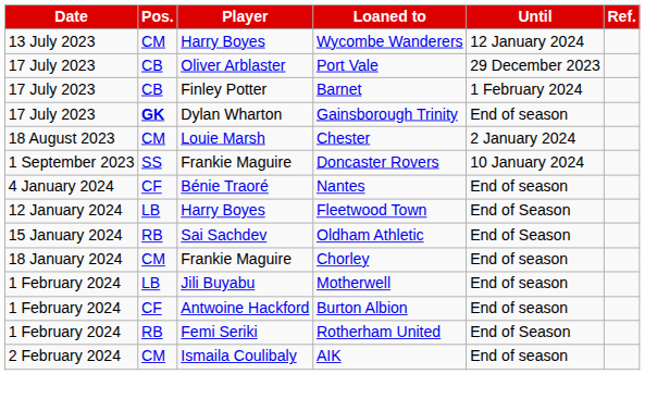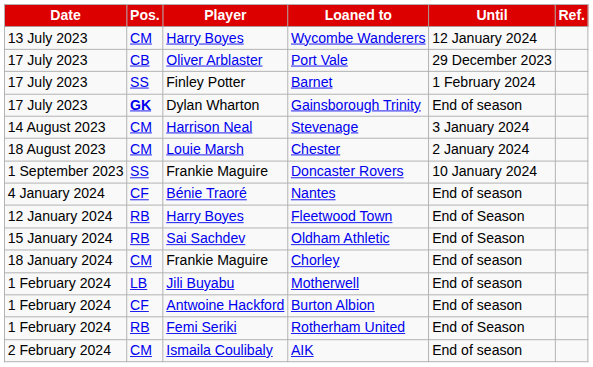 <table class="wikitable plainrowheaders sortable">
 <tr>
 <th style="background:#DD0000; color:#FFFFFF; ">Date</th>
 <th style="background:#DD0000; color:#FFFFFF; ">Pos.</th>
 <th style="background:#DD0000; color:#FFFFFF; ">Player</th>
 <th style="background:#DD0000; color:#FFFFFF; ">Loaned to</th>
 <th style="background:#DD0000; color:#FFFFFF; ">Until</th>
 <th style="background:#DD0000; color:#FFFFFF; ">Ref.</th>
 </tr>
 <tr>
 <td>13 July 2023</td>
 <td><a href='#'>CM</a></td>
 <td> <a href='#'>Harry Boyes</a></td>
 <td> <a href='#'>Wycombe Wanderers</a></td>
 <td>12 January 2024</td>
 <td></td>
 </tr>
 <tr>
 <td>17 July 2023</td>
 <td><a href='#'>CB</a></td>
 <td> <a href='#'>Oliver Arblaster</a></td>
 <td> <a href='#'>Port Vale</a></td>
 <td>29 December 2023</td>
 <td></td>
 </tr>
 <tr>
 <td>17 July 2023</td>
-<td><a href='#'>CB</a></td>
+<td><a href='#'>SS</a></td>
 <td> Finley Potter</td>
 <td> <a href='#'>Barnet</a></td>
 <td>1 February 2024</td>
 <td></td>
 </tr>
 <tr>
 <td>17 July 2023</td>
 <td><strong><a href='#'>GK</a></strong></td>
 <td> Dylan Wharton</td>
 <td> <a href='#'>Gainsborough Trinity</a></td>
 <td>End of season</td>
+<td></td>
+</tr>
+<tr>
+<td>14 August 2023</td>
+<td><a href='#'>CM</a></td>
+<td> <a href='#'>Harrison Neal</a></td>
+<td> <a href='#'>Stevenage</a></td>
+<td>3 January 2024</td>
 <td></td>
 </tr>
 <tr>
 <td>18 August 2023</td>
 <td><a href='#'>CM</a></td>
 <td> <a href='#'>Louie Marsh</a></td>
 <td> <a href='#'>Chester</a></td>
 <td>2 January 2024</td>
 <td></td>
 </tr>
 <tr>
 <td>1 September 2023</td>
 <td><a href='#'>SS</a></td>
 <td> Frankie Maguire</td>
 <td> <a href='#'>Doncaster Rovers</a></td>
 <td>10 January 2024</td>
 <td></td>
 </tr>
 <tr>
 <td>4 January 2024</td>
 <td><a href='#'>CF</a></td>
 <td> <a href='#'>Bénie Traoré</a></td>
 <td> <a href='#'>Nantes</a></td>
 <td>End of season</td>
 <td></td>
 </tr>
 <tr>
 <td>12 January 2024</td>
-<td><a href='#'>LB</a></td>
+<td><a href='#'>RB</a></td>
 <td> <a href='#'>Harry Boyes</a></td>
 <td> <a href='#'>Fleetwood Town</a></td>
 <td>End of Season</td>
 <td></td>
 </tr>
 <tr>
 <td>15 January 2024</td>
 <td><a href='#'>RB</a></td>
 <td> <a href='#'>Sai Sachdev</a></td>
 <td> <a href='#'>Oldham Athletic</a></td>
 <td>End of Season</td>
 <td></td>
 </tr>
 <tr>
 <td>18 January 2024</td>
 <td><a href='#'>CM</a></td>
 <td> Frankie Maguire</td>
 <td> <a href='#'>Chorley</a></td>
 <td>End of season</td>
 <td></td>
 </tr>
 <tr>
 <td>1 February 2024</td>
 <td><a href='#'>LB</a></td>
 <td> <a href='#'>Jili Buyabu</a></td>
 <td> <a href='#'>Motherwell</a></td>
 <td>End of season</td>
 <td></td>
 </tr>
 <tr>
 <td>1 February 2024</td>
 <td><a href='#'>CF</a></td>
 <td> <a href='#'>Antwoine Hackford</a></td>
 <td> <a href='#'>Burton Albion</a></td>
 <td>End of season</td>
 <td></td>
 </tr>
 <tr>
 <td>1 February 2024</td>
 <td><a href='#'>RB</a></td>
 <td> <a href='#'>Femi Seriki</a></td>
 <td> <a href='#'>Rotherham United</a></td>
 <td>End of Season</td>
 <td></td>
 </tr>
 <tr>
 <td>2 February 2024</td>
 <td><a href='#'>CM</a></td>
 <td> <a href='#'>Ismaila Coulibaly</a></td>
 <td> <a href='#'>AIK</a></td>
 <td>End of season</td>
 <td></td>
 </tr>
 </table>
